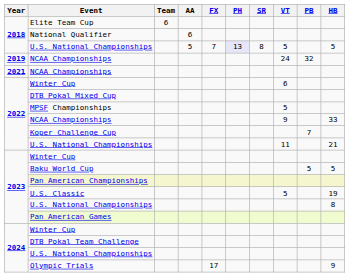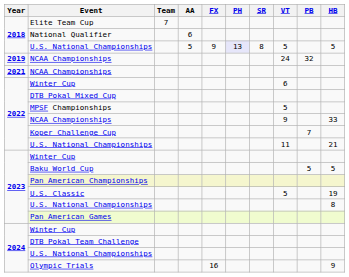 <table class="wikitable sortable" style="text-align:center; font-size:95%;">
 <tr>
 <th width=7% class=unsortable>Year</th>
 <th width=37% class=unsortable>Event</th>
 <th width=7% class=unsortable>Team</th>
 <th width=7% class=unsortable>AA</th>
 <th width=7% class=unsortable><a href='#'>FX</a></th>
 <th width=7% class=unsortable><a href='#'>PH</a></th>
 <th width=7% class=unsortable><a href='#'>SR</a></th>
 <th width=7% class=unsortable><a href='#'>VT</a></th>
 <th width=7% class=unsortable><a href='#'>PB</a></th>
 <th width=7% class=unsortable><a href='#'>HB</a></th>
 </tr>
 <tr>
 <td rowspan="3"><strong><a href='#'>2018</a></strong></td>
 <td align=left>Elite Team Cup</td>
-<td>6</td>
+<td>7</td>
 <td></td>
 <td></td>
 <td></td>
 <td></td>
 <td></td>
 <td></td>
 <td></td>
 </tr>
 <tr>
 <td align=left>National Qualifier</td>
 <td></td>
 <td>6</td>
 <td></td>
 <td></td>
 <td></td>
 <td></td>
 <td></td>
 <td></td>
 </tr>
 <tr>
 <td align=left><a href='#'>U.S. National Championships</a></td>
 <td></td>
 <td>5</td>
-<td>7</td>
+<td>9</td>
 <td style="background: lavender;">13</td>
 <td>8</td>
 <td>5</td>
 <td></td>
 <td>5</td>
 </tr>
 <tr>
 <td rowspan="1"><strong><a href='#'>2019</a></strong></td>
 <td align=left><a href='#'>NCAA Championships</a></td>
 <td></td>
 <td></td>
 <td></td>
 <td></td>
 <td></td>
 <td>24</td>
 <td>32</td>
 <td></td>
 </tr>
 <tr>
 <td rowspan="1"><strong><a href='#'>2021</a></strong></td>
 <td align=left><a href='#'>NCAA Championships</a></td>
 <td></td>
 <td></td>
 <td></td>
 <td></td>
 <td></td>
 <td></td>
 <td></td>
 <td></td>
 </tr>
 <tr>
 <td rowspan="6"><strong><a href='#'>2022</a></strong></td>
 <td align=left><a href='#'>Winter Cup</a></td>
 <td></td>
 <td></td>
 <td></td>
 <td></td>
 <td></td>
 <td>6</td>
 <td></td>
 <td></td>
 </tr>
 <tr>
 <td align=left><a href='#'>DTB Pokal Mixed Cup</a></td>
 <td></td>
 <td></td>
 <td></td>
 <td></td>
 <td></td>
 <td></td>
 <td></td>
 <td></td>
 </tr>
 <tr>
 <td align=left><a href='#'>MPSF</a> Championships</td>
 <td></td>
 <td></td>
 <td></td>
 <td></td>
 <td></td>
 <td>5</td>
 <td></td>
 <td></td>
 </tr>
 <tr>
 <td align=left><a href='#'>NCAA Championships</a></td>
 <td></td>
 <td></td>
 <td></td>
 <td></td>
 <td></td>
 <td>9</td>
 <td></td>
 <td>33</td>
 </tr>
 <tr>
 <td align=left><a href='#'>Koper Challenge Cup</a></td>
 <td></td>
 <td></td>
 <td></td>
 <td></td>
 <td></td>
 <td></td>
 <td>7</td>
 <td></td>
 </tr>
 <tr>
 <td align=left><a href='#'>U.S. National Championships</a></td>
 <td></td>
 <td></td>
 <td></td>
 <td></td>
 <td></td>
 <td>11</td>
 <td></td>
 <td>21</td>
 </tr>
 <tr>
 <td rowspan="6"><strong><a href='#'>2023</a></strong></td>
 <td align=left><a href='#'>Winter Cup</a></td>
 <td></td>
 <td></td>
 <td></td>
 <td></td>
 <td></td>
 <td></td>
 <td></td>
 <td></td>
 </tr>
 <tr>
 <td align=left><a href='#'>Baku World Cup</a></td>
 <td></td>
 <td></td>
 <td></td>
 <td></td>
 <td></td>
 <td></td>
 <td>5</td>
 <td>5</td>
 </tr>
 <tr bgcolor=#F5F6CE>
 <td align=left><a href='#'>Pan American Championships</a></td>
 <td></td>
 <td></td>
 <td></td>
 <td></td>
 <td></td>
 <td></td>
 <td></td>
 <td></td>
 </tr>
 <tr>
 <td align=left><a href='#'>U.S. Classic</a></td>
 <td></td>
 <td></td>
 <td></td>
 <td></td>
 <td></td>
 <td>5</td>
 <td></td>
 <td>19</td>
 </tr>
 <tr>
 <td align=left><a href='#'>U.S. National Championships</a></td>
 <td></td>
 <td></td>
 <td></td>
 <td></td>
 <td></td>
 <td></td>
 <td></td>
 <td>8</td>
 </tr>
 <tr bgcolor=#f0fccf>
 <td align=left><a href='#'>Pan American Games</a></td>
 <td></td>
 <td></td>
 <td></td>
 <td></td>
 <td></td>
 <td></td>
 <td></td>
 <td></td>
 </tr>
 <tr>
 <td rowspan="4"><strong><a href='#'>2024</a></strong></td>
 <td align=left><a href='#'>Winter Cup</a></td>
 <td></td>
 <td></td>
 <td></td>
 <td></td>
 <td></td>
 <td></td>
 <td></td>
 <td></td>
 </tr>
 <tr>
 <td align=left><a href='#'>DTB Pokal Team Challenge</a></td>
 <td></td>
 <td></td>
 <td></td>
 <td></td>
 <td></td>
 <td></td>
 <td></td>
 <td></td>
 </tr>
 <tr>
 <td align=left><a href='#'>U.S. National Championships</a></td>
 <td></td>
 <td></td>
 <td></td>
 <td></td>
 <td></td>
 <td></td>
 <td></td>
 <td></td>
 </tr>
 <tr>
 <td align=left><a href='#'>Olympic Trials</a></td>
 <td></td>
 <td></td>
-<td>17</td>
+<td>16</td>
 <td></td>
 <td></td>
 <td></td>
 <td></td>
 <td>9</td>
 </tr>
 </table>
